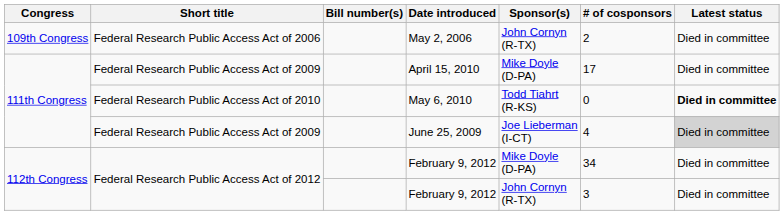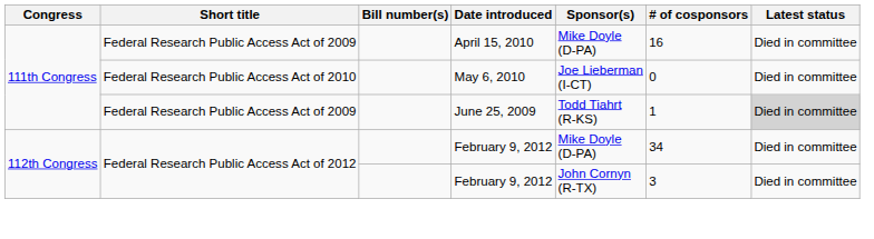 <table class="wikitable">
 <tr>
 <th>Congress</th>
 <th>Short title</th>
 <th>Bill number(s)</th>
 <th>Date introduced</th>
 <th>Sponsor(s)</th>
 <th># of cosponsors</th>
 <th>Latest status</th>
 </tr>
 <tr>
-<td><a href='#'>109th Congress</a></td>
-<td>Federal Research Public Access Act of 2006</td>
-<td></td>
-<td>May 2, 2006</td>
-<td><a href='#'>John Cornyn</a><br>(R-TX)</td>
-<td>2</td>
-<td>Died in committee</td>
-</tr>
-<tr>
 <td rowspan=3><a href='#'>111th Congress</a></td>
 <td>Federal Research Public Access Act of 2009</td>
 <td></td>
 <td>April 15, 2010</td>
 <td><a href='#'>Mike Doyle</a><br>(D-PA)</td>
-<td>17</td>
+<td>16</td>
 <td>Died in committee</td>
 </tr>
 <tr>
 <td>Federal Research Public Access Act of 2010</td>
 <td></td>
 <td>May 6, 2010</td>
-<td><a href='#'>Todd Tiahrt</a><br>(R-KS)</td>
+<td><a href='#'>Joe Lieberman</a><br>(I-CT)</td>
 <td>0</td>
-<td><strong>Died in committee</strong></td>
+<td>Died in committee</td>
 </tr>
 <tr>
 <td>Federal Research Public Access Act of 2009</td>
 <td></td>
 <td>June 25, 2009</td>
-<td><a href='#'>Joe Lieberman</a><br>(I-CT)</td>
-<td>4</td>
+<td><a href='#'>Todd Tiahrt</a><br>(R-KS)</td>
+<td>1</td>
 <td style="background: lightgrey;">Died in committee</td>
 </tr>
 <tr>
 <td rowspan=2><a href='#'>112th Congress</a></td>
 <td rowspan=2>Federal Research Public Access Act of 2012</td>
 <td></td>
 <td>February 9, 2012</td>
 <td><a href='#'>Mike Doyle</a><br>(D-PA)</td>
 <td>34</td>
 <td>Died in committee</td>
 </tr>
 <tr>
 <td></td>
 <td>February 9, 2012</td>
 <td><a href='#'>John Cornyn</a><br>(R-TX)</td>
 <td>3</td>
 <td>Died in committee</td>
 </tr>
 </table>
